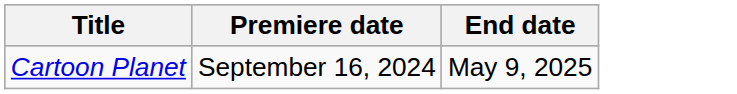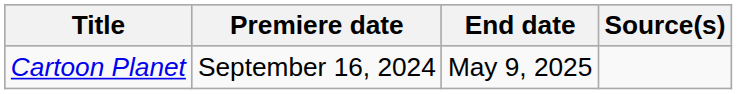 <table class="wikitable sortable">
 <tr>
 <th>Title</th>
 <th>Premiere date</th>
 <th>End date</th>
+<th>Source(s)</th>
 </tr>
 <tr>
 <td><em><a href='#'>Cartoon Planet</a></em></td>
 <td>September 16, 2024</td>
 <td>May 9, 2025</td>
+<td></td>
 </tr>
 </table>
